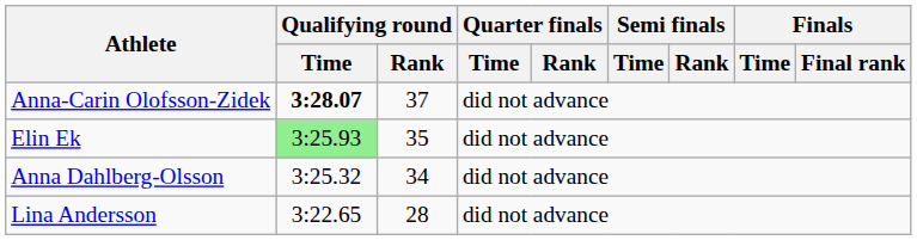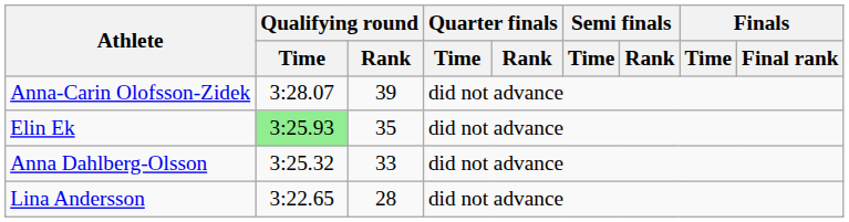 <table class="wikitable" style="font-size:90%">
 <tr>
 <th rowspan="2">Athlete</th>
 <th colspan="2">Qualifying round</th>
 <th colspan="2">Quarter finals</th>
 <th colspan="2">Semi finals</th>
 <th colspan="2">Finals</th>
 </tr>
 <tr>
 <th>Time</th>
 <th>Rank</th>
 <th>Time</th>
 <th>Rank</th>
 <th>Time</th>
 <th>Rank</th>
 <th>Time</th>
 <th>Final rank</th>
 </tr>
 <tr>
 <td><a href='#'>Anna-Carin Olofsson-Zidek</a></td>
-<td align="center"><strong>3:28.07</strong></td>
-<td align="center">37</td>
+<td align="center">3:28.07</td>
+<td align="center">39</td>
 <td colspan="6">did not advance</td>
 </tr>
 <tr>
 <td><a href='#'>Elin Ek</a></td>
 <td align="center" style="background: lightgreen;">3:25.93</td>
 <td align="center">35</td>
 <td colspan="6">did not advance</td>
 </tr>
 <tr>
 <td><a href='#'>Anna Dahlberg-Olsson</a></td>
 <td align="center">3:25.32</td>
-<td align="center">34</td>
+<td align="center">33</td>
 <td colspan="6">did not advance</td>
 </tr>
 <tr>
 <td><a href='#'>Lina Andersson</a></td>
 <td align="center">3:22.65</td>
 <td align="center">28</td>
 <td colspan="6">did not advance</td>
 </tr>
 </table>
